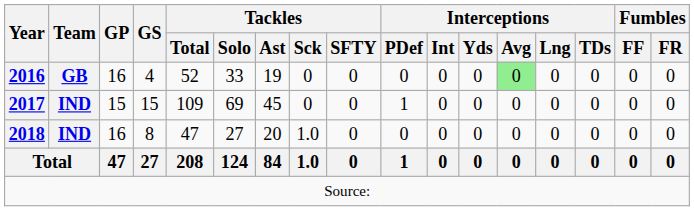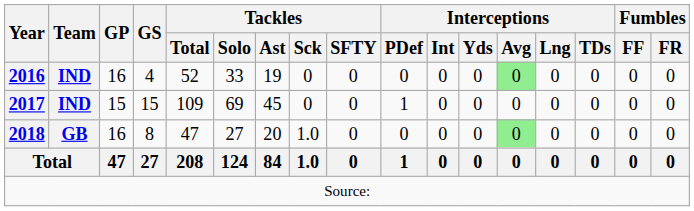 <table class="wikitable" style="text-align: center;">
 <tr>
 <th rowspan=2>Year</th>
 <th rowspan=2>Team</th>
 <th rowspan=2>GP</th>
 <th rowspan=2>GS</th>
 <th colspan=5>Tackles</th>
 <th colspan=6>Interceptions</th>
 <th colspan=2>Fumbles</th>
 </tr>
 <tr>
 <th>Total</th>
 <th>Solo</th>
 <th>Ast</th>
 <th>Sck</th>
 <th>SFTY</th>
 <th>PDef</th>
 <th>Int</th>
 <th>Yds</th>
 <th>Avg</th>
 <th>Lng</th>
 <th>TDs</th>
 <th>FF</th>
 <th>FR</th>
 </tr>
 <tr>
 <th><a href='#'>2016</a></th>
-<th><a href='#'>GB</a></th>
+<th><a href='#'>IND</a></th>
 <td>16</td>
 <td>4</td>
 <td>52</td>
 <td>33</td>
 <td>19</td>
 <td>0</td>
 <td>0</td>
 <td>0</td>
 <td>0</td>
 <td>0</td>
 <td style="background: lightgreen;">0</td>
 <td>0</td>
 <td>0</td>
 <td>0</td>
 <td>0</td>
 </tr>
 <tr>
 <th><a href='#'>2017</a></th>
 <th><a href='#'>IND</a></th>
 <td>15</td>
 <td>15</td>
 <td>109</td>
 <td>69</td>
 <td>45</td>
 <td>0</td>
 <td>0</td>
 <td>1</td>
 <td>0</td>
 <td>0</td>
 <td>0</td>
 <td>0</td>
 <td>0</td>
 <td>0</td>
 <td>0</td>
 </tr>
 <tr>
 <th><a href='#'>2018</a></th>
-<th><a href='#'>IND</a></th>
+<th><a href='#'>GB</a></th>
 <td>16</td>
 <td>8</td>
 <td>47</td>
 <td>27</td>
 <td>20</td>
 <td>1.0</td>
 <td>0</td>
 <td>0</td>
 <td>0</td>
 <td>0</td>
-<td>0</td>
+<td style="background: lightgreen;">0</td>
 <td>0</td>
 <td>0</td>
 <td>0</td>
 <td>0</td>
 </tr>
 <tr>
 <th colspan="2">Total</th>
 <th>47</th>
 <th>27</th>
 <th>208</th>
 <th>124</th>
 <th>84</th>
 <th>1.0</th>
 <th>0</th>
 <th>1</th>
 <th>0</th>
 <th>0</th>
 <th>0</th>
 <th>0</th>
 <th>0</th>
 <th>0</th>
 <th>0</th>
 </tr>
 <tr>
 <td colspan="17"><small>Source: </small></td>
 </tr>
 </table>
